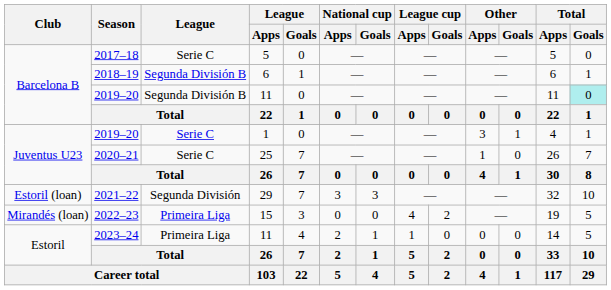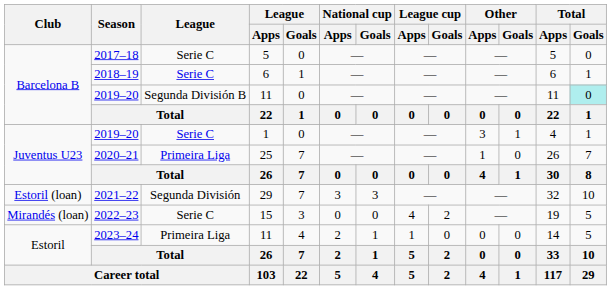 <table class="wikitable" style="text-align:center;">
 <tr>
 <th rowspan="2">Club</th>
 <th rowspan="2">Season</th>
 <th rowspan="2">League</th>
 <th colspan="2">League</th>
 <th colspan="2">National cup</th>
 <th colspan="2">League cup</th>
 <th colspan="2">Other</th>
 <th colspan="2">Total</th>
 </tr>
 <tr>
 <th>Apps</th>
 <th>Goals</th>
 <th>Apps</th>
 <th>Goals</th>
 <th>Apps</th>
 <th>Goals</th>
 <th>Apps</th>
 <th>Goals</th>
 <th>Apps</th>
 <th>Goals</th>
 </tr>
 <tr>
 <td rowspan="4"><a href='#'>Barcelona B</a></td>
 <td><a href='#'>2017–18</a></td>
 <td>Serie C</td>
 <td>5</td>
 <td>0</td>
 <td colspan="2">—</td>
 <td colspan="2">—</td>
 <td colspan="2">—</td>
 <td>5</td>
 <td>0</td>
 </tr>
 <tr>
 <td><a href='#'>2018–19</a></td>
-<td><a href='#'>Segunda División B</a></td>
+<td><a href='#'>Serie C</a></td>
 <td>6</td>
 <td>1</td>
 <td colspan="2">—</td>
 <td colspan="2">—</td>
 <td colspan="2">—</td>
 <td>6</td>
 <td>1</td>
 </tr>
 <tr>
 <td><a href='#'>2019–20</a></td>
 <td>Segunda División B</td>
 <td>11</td>
 <td>0</td>
 <td colspan="2">—</td>
 <td colspan="2">—</td>
 <td colspan="2">—</td>
 <td>11</td>
 <td style="background: paleturquoise;">0</td>
 </tr>
 <tr>
 <th colspan="2">Total</th>
 <th>22</th>
 <th>1</th>
 <th>0</th>
 <th>0</th>
 <th>0</th>
 <th>0</th>
 <th>0</th>
 <th>0</th>
 <th>22</th>
 <th>1</th>
 </tr>
 <tr>
 <td rowspan="3"><a href='#'>Juventus U23</a></td>
 <td><a href='#'>2019–20</a></td>
 <td><a href='#'>Serie C</a></td>
 <td>1</td>
 <td>0</td>
 <td colspan="2">—</td>
 <td colspan="2">—</td>
 <td>3</td>
 <td>1</td>
 <td>4</td>
 <td>1</td>
 </tr>
 <tr>
 <td><a href='#'>2020–21</a></td>
-<td>Serie C</td>
+<td><a href='#'>Primeira Liga</a></td>
 <td>25</td>
 <td>7</td>
 <td colspan="2">—</td>
 <td colspan="2">—</td>
 <td>1</td>
 <td>0</td>
 <td>26</td>
 <td>7</td>
 </tr>
 <tr>
 <th colspan="2">Total</th>
 <th>26</th>
 <th>7</th>
 <th>0</th>
 <th>0</th>
 <th>0</th>
 <th>0</th>
 <th>4</th>
 <th>1</th>
 <th>30</th>
 <th>8</th>
 </tr>
 <tr>
 <td><a href='#'>Estoril</a> (loan)</td>
 <td><a href='#'>2021–22</a></td>
 <td>Segunda División</td>
 <td>29</td>
 <td>7</td>
 <td>3</td>
 <td>3</td>
 <td colspan="2">—</td>
 <td colspan="2">—</td>
 <td>32</td>
 <td>10</td>
 </tr>
 <tr>
 <td><a href='#'>Mirandés</a> (loan)</td>
 <td><a href='#'>2022–23</a></td>
-<td><a href='#'>Primeira Liga</a></td>
+<td>Serie C</td>
 <td>15</td>
 <td>3</td>
 <td>0</td>
 <td>0</td>
 <td>4</td>
 <td>2</td>
 <td colspan="2">—</td>
 <td>19</td>
 <td>5</td>
 </tr>
 <tr>
 <td rowspan="2">Estoril</td>
 <td><a href='#'>2023–24</a></td>
 <td>Primeira Liga</td>
 <td>11</td>
 <td>4</td>
 <td>2</td>
 <td>1</td>
 <td>1</td>
 <td>0</td>
 <td>0</td>
 <td>0</td>
 <td>14</td>
 <td>5</td>
 </tr>
 <tr>
 <th colspan="2">Total</th>
 <th>26</th>
 <th>7</th>
 <th>2</th>
 <th>1</th>
 <th>5</th>
 <th>2</th>
 <th>0</th>
 <th>0</th>
 <th>33</th>
 <th>10</th>
 </tr>
 <tr>
 <th colspan="3">Career total</th>
 <th>103</th>
 <th>22</th>
 <th>5</th>
 <th>4</th>
 <th>5</th>
 <th>2</th>
 <th>4</th>
 <th>1</th>
 <th>117</th>
 <th>29</th>
 </tr>
 </table>
